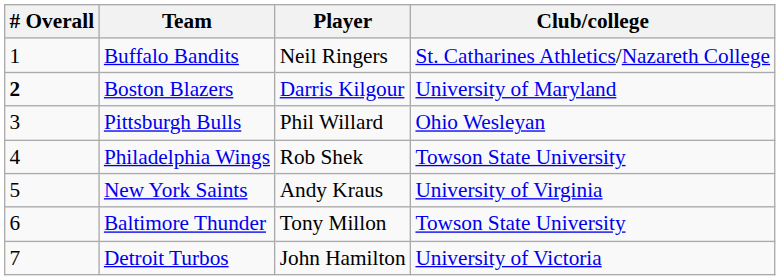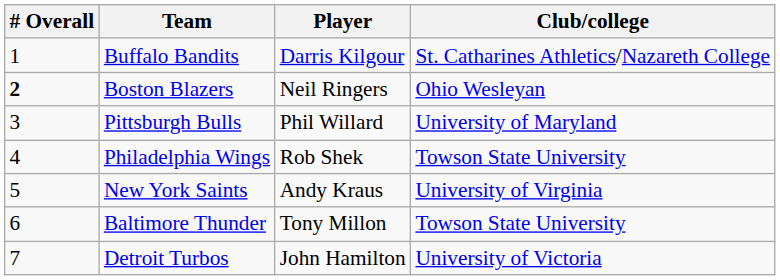 <table class="wikitable">
 <tr>
 <th># Overall</th>
 <th>Team</th>
 <th>Player</th>
 <th>Club/college</th>
 </tr>
 <tr>
 <td>1</td>
 <td><a href='#'>Buffalo Bandits</a></td>
-<td>Neil Ringers</td>
+<td><a href='#'>Darris Kilgour</a></td>
 <td><a href='#'>St. Catharines Athletics</a>/<a href='#'>Nazareth College</a></td>
 </tr>
 <tr>
 <td><strong>2</strong></td>
 <td><a href='#'>Boston Blazers</a></td>
-<td><a href='#'>Darris Kilgour</a></td>
-<td><a href='#'>University of Maryland</a></td>
+<td>Neil Ringers</td>
+<td><a href='#'>Ohio Wesleyan</a></td>
 </tr>
 <tr>
 <td>3</td>
 <td><a href='#'>Pittsburgh Bulls</a></td>
 <td>Phil Willard</td>
-<td><a href='#'>Ohio Wesleyan</a></td>
+<td><a href='#'>University of Maryland</a></td>
 </tr>
 <tr>
 <td>4</td>
 <td><a href='#'>Philadelphia Wings</a></td>
 <td>Rob Shek</td>
 <td><a href='#'>Towson State University</a></td>
 </tr>
 <tr>
 <td>5</td>
 <td><a href='#'>New York Saints</a></td>
 <td>Andy Kraus</td>
 <td><a href='#'>University of Virginia</a></td>
 </tr>
 <tr>
 <td>6</td>
 <td><a href='#'>Baltimore Thunder</a></td>
 <td>Tony Millon</td>
 <td><a href='#'>Towson State University</a></td>
 </tr>
 <tr>
 <td>7</td>
 <td><a href='#'>Detroit Turbos</a></td>
 <td>John Hamilton</td>
 <td><a href='#'>University of Victoria</a></td>
 </tr>
 </table>
